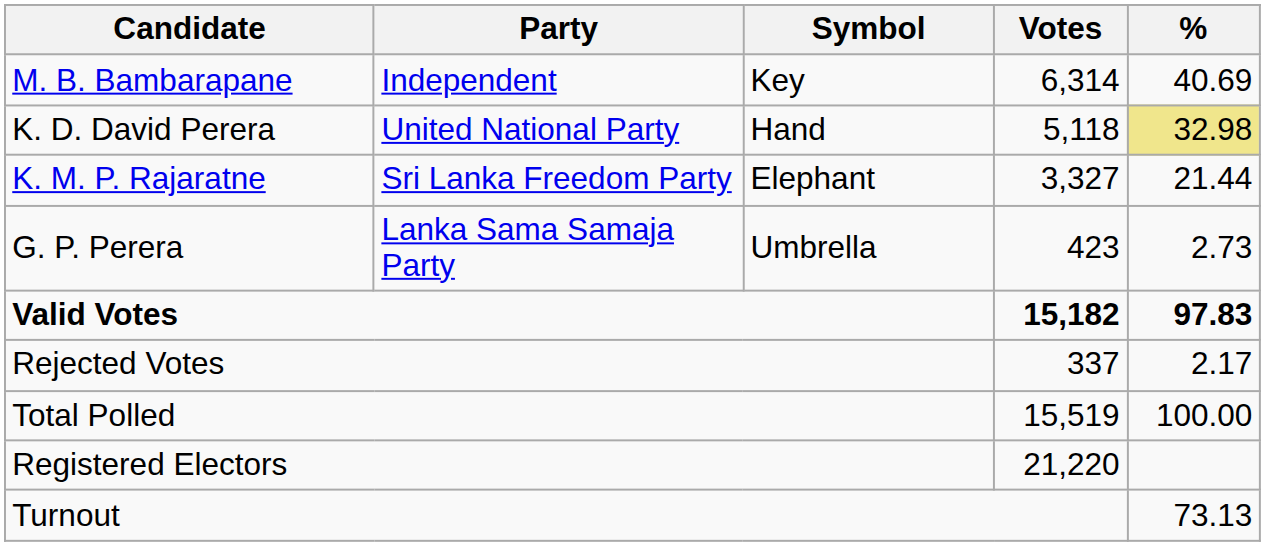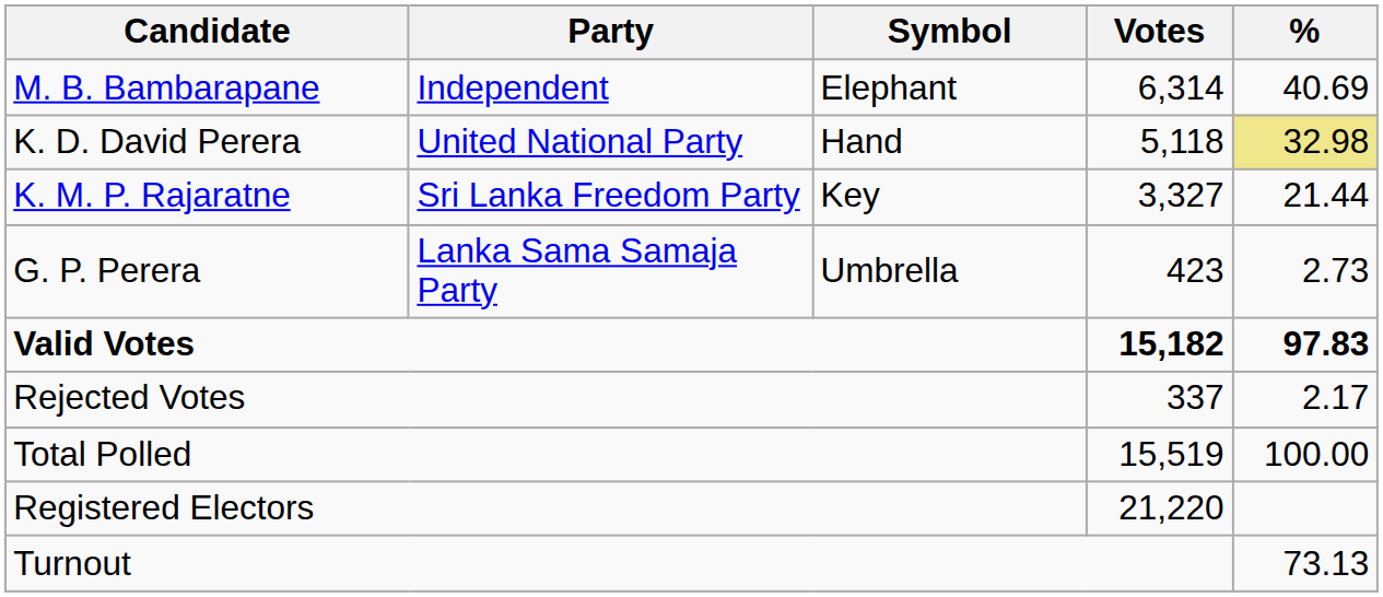 <table class="wikitable" border="1" style="text-align:right;">
 <tr>
 <th align=left width="180">Candidate</th>
 <th align=left width="180">Party</th>
 <th align=left width="120">Symbol</th>
 <th align=left width="60">Votes</th>
 <th align=left width="60">%</th>
 </tr>
 <tr>
 <td align=left><a href='#'>M. B. Bambarapane</a></td>
 <td align=left><a href='#'>Independent</a></td>
-<td align=left>Key</td>
+<td align=left>Elephant</td>
 <td align=right>6,314</td>
 <td align=right>40.69</td>
 </tr>
 <tr>
 <td align=left>K. D. David Perera</td>
 <td align=left><a href='#'>United National Party</a></td>
 <td align=left>Hand</td>
 <td align=right>5,118</td>
 <td align=right style="background: khaki;">32.98</td>
 </tr>
 <tr>
 <td align=left><a href='#'>K. M. P. Rajaratne</a></td>
 <td align=left><a href='#'>Sri Lanka Freedom Party</a></td>
-<td align=left>Elephant</td>
+<td align=left>Key</td>
 <td align=right>3,327</td>
 <td align=right>21.44</td>
 </tr>
 <tr>
 <td align=left>G. P. Perera</td>
 <td align=left><a href='#'>Lanka Sama Samaja Party</a></td>
 <td align=left>Umbrella</td>
 <td align=right>423</td>
 <td align=right>2.73</td>
 </tr>
 <tr>
 <td align=left colspan=3><strong>Valid Votes</strong></td>
 <td align=right><strong>15,182</strong></td>
 <td align=right><strong>97.83</strong></td>
 </tr>
 <tr>
 <td align=left colspan=3>Rejected Votes</td>
 <td align=right>337</td>
 <td align=right>2.17</td>
 </tr>
 <tr>
 <td align=left colspan=3>Total Polled</td>
 <td align=right>15,519</td>
 <td align=right>100.00</td>
 </tr>
 <tr>
 <td align=left colspan=3>Registered Electors</td>
 <td align=right>21,220</td>
 <td></td>
 </tr>
 <tr>
 <td align=left colspan=4>Turnout</td>
 <td align=right>73.13</td>
 </tr>
 </table>
